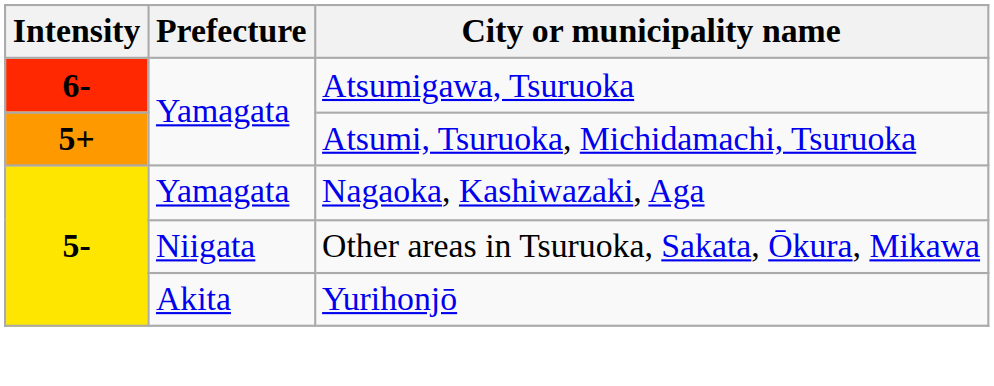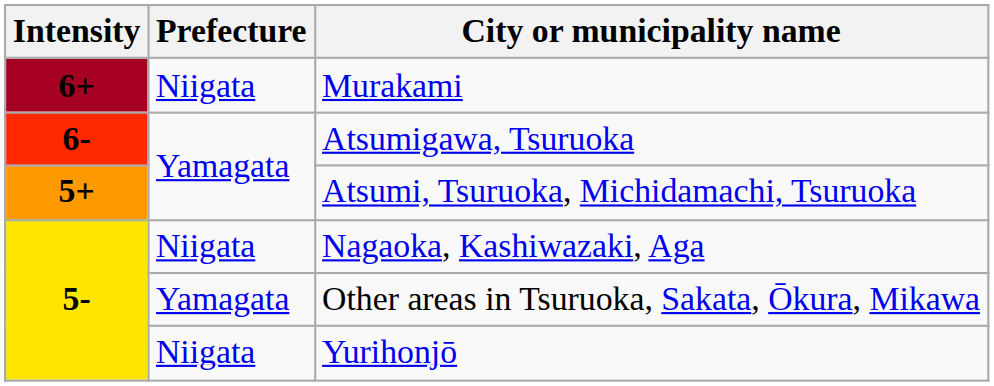 <table class="wikitable">
 <tr>
 <th style="white-space:nowrap;width:2em">Intensity</th>
 <th style="white-space:nowrap">Prefecture</th>
 <th>City or municipality name</th>
+</tr>
+<tr>
+<th style="background: #a50021"><span>6+</span></th>
+<td rowspan="1"><a href='#'>Niigata</a></td>
+<td><a href='#'>Murakami</a></td>
 </tr>
 <tr>
 <th style="background: #ff2800"><span>6-</span></th>
 <td rowspan="2"><a href='#'>Yamagata</a></td>
 <td><a href='#'>Atsumigawa, Tsuruoka</a></td>
 </tr>
 <tr>
 <th style="background: #ff9900">5+</th>
 <td><a href='#'>Atsumi, Tsuruoka</a>, <a href='#'>Michidamachi, Tsuruoka</a></td>
 </tr>
 <tr>
 <th rowspan="3" style="background: #ffe600">5-</th>
-<td rowspan="1"><a href='#'>Yamagata</a></td>
+<td rowspan="1"><a href='#'>Niigata</a></td>
 <td><a href='#'>Nagaoka</a>, <a href='#'>Kashiwazaki</a>, <a href='#'>Aga</a></td>
 </tr>
 <tr>
-<td rowspan="1"><a href='#'>Niigata</a></td>
+<td rowspan="1"><a href='#'>Yamagata</a></td>
 <td>Other areas in Tsuruoka, <a href='#'>Sakata</a>, <a href='#'>Ōkura</a>, <a href='#'>Mikawa</a></td>
 </tr>
 <tr>
-<td rowspan="1"><a href='#'>Akita</a></td>
+<td rowspan="1"><a href='#'>Niigata</a></td>
 <td><a href='#'>Yurihonjō</a></td>
 </tr>
 </table>
